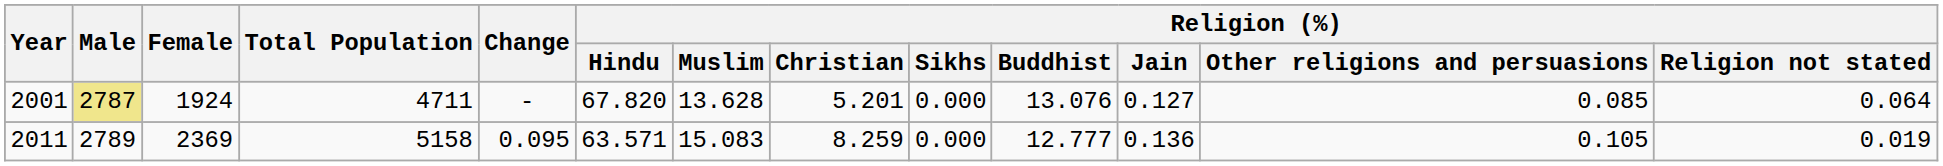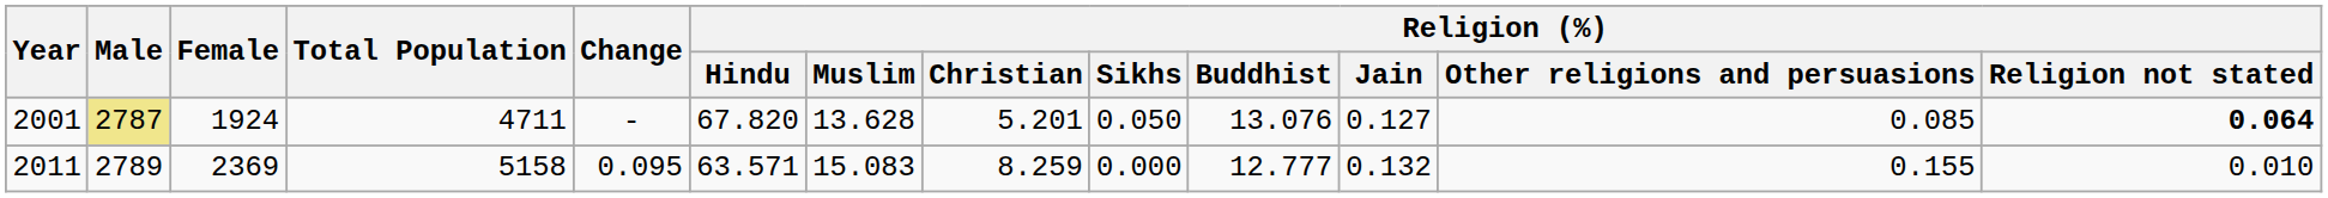 <table class="wikitable">
 <tr>
 <th rowspan="2">Year</th>
 <th rowspan="2">Male</th>
 <th rowspan="2">Female</th>
 <th rowspan="2">Total Population</th>
 <th rowspan="2">Change</th>
 <th colspan="8">Religion (%)</th>
 </tr>
 <tr>
 <th>Hindu</th>
 <th>Muslim</th>
 <th>Christian</th>
 <th>Sikhs</th>
 <th>Buddhist</th>
 <th>Jain</th>
 <th>Other religions and persuasions</th>
 <th>Religion not stated</th>
 </tr>
 <tr>
 <td>2001</td>
 <td style="background: khaki; text-align:right;">2787</td>
 <td style="text-align:right;">1924</td>
 <td style="text-align:right;">4711</td>
 <td style="text-align:center;">-</td>
 <td style="text-align:right;">67.820</td>
 <td style="text-align:right;">13.628</td>
 <td style="text-align:right;">5.201</td>
-<td style="text-align:right;">0.000</td>
+<td style="text-align:right;">0.050</td>
 <td style="text-align:right;">13.076</td>
 <td style="text-align:right;">0.127</td>
 <td style="text-align:right;">0.085</td>
-<td style="text-align:right;">0.064</td>
+<td style="text-align:right;"><strong>0.064</strong></td>
 </tr>
 <tr>
 <td>2011</td>
 <td style="text-align:right;">2789</td>
 <td style="text-align:right;">2369</td>
 <td style="text-align:right;">5158</td>
 <td style="text-align:right;">0.095</td>
 <td style="text-align:right;">63.571</td>
 <td style="text-align:right;">15.083</td>
 <td style="text-align:right;">8.259</td>
 <td style="text-align:right;">0.000</td>
 <td style="text-align:right;">12.777</td>
-<td style="text-align:right;">0.136</td>
-<td style="text-align:right;">0.105</td>
-<td style="text-align:right;">0.019</td>
+<td style="text-align:right;">0.132</td>
+<td style="text-align:right;">0.155</td>
+<td style="text-align:right;">0.010</td>
 </tr>
 </table>
